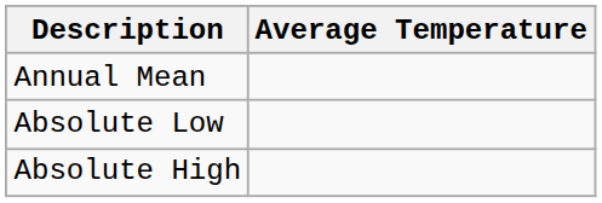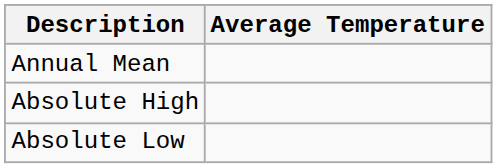 <table class="wikitable" style="margin: 1em auto 1em auto; cellpadding=8">
 <tr>
 <th scope="col">Description</th>
 <th scope="col">Average Temperature</th>
 </tr>
 <tr>
 <td>Annual Mean</td>
 <td></td>
 </tr>
 <tr>
+<td>Absolute High</td>
+<td></td>
+</tr>
+<tr>
 <td>Absolute Low</td>
 <td></td>
 </tr>
-<tr>
-<td>Absolute High</td>
-<td></td>
-</tr>
 </table>
